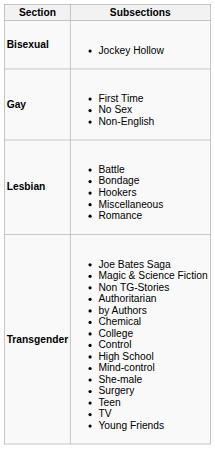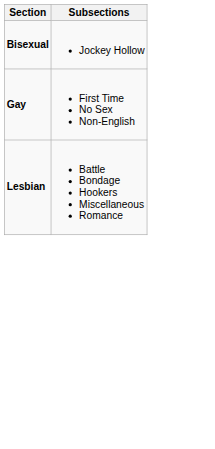 <table class="wikitable">
 <tr>
 <th>Section</th>
 <th>Subsections</th>
 </tr>
 <tr>
 <td><strong>Bisexual</strong></td>
 <td><br><ul><li>Jockey Hollow</li></ul></td>
 </tr>
 <tr>
 <td><strong>Gay</strong></td>
 <td><br><ul><li>First Time</li><li>No Sex</li><li>Non-English</li></ul></td>
 </tr>
 <tr>
 <td><strong>Lesbian</strong></td>
 <td><br><ul><li>Battle</li><li>Bondage</li><li>Hookers</li><li>Miscellaneous</li><li>Romance</li></ul></td>
 </tr>
-<tr>
-<td><strong>Transgender</strong></td>
-<td><br><ul><li>Joe Bates Saga</li><li>Magic & Science Fiction</li><li>Non TG-Stories</li><li>Authoritarian</li><li>by Authors</li><li>Chemical</li><li>College</li><li>Control</li><li>High School</li><li>Mind-control</li><li>She-male</li><li>Surgery</li><li>Teen</li><li>TV</li><li>Young Friends</li></ul></td>
-</tr>
 </table>
